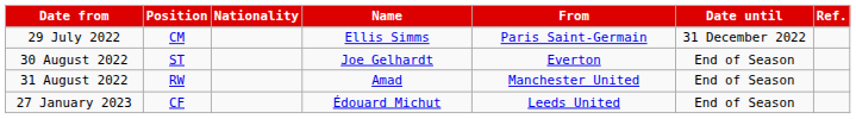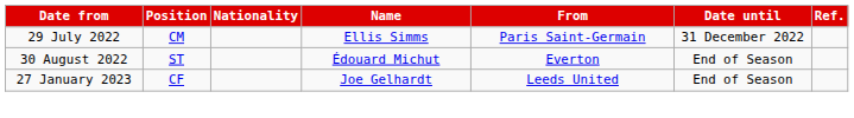 <table class="wikitable"  style="text-align:center; font-size:90%; ">
 <tr>
 <th style="color:#fff; background:#d00; width:120px;">Date from</th>
 <th style="color:#fff; background:#d00; width:50px;">Position</th>
 <th style="color:#fff; background:#d00; width:50px;">Nationality</th>
 <th style="color:#fff; background:#d00; width:150px;">Name</th>
 <th style="color:#fff; background:#d00; width:180px;">From</th>
 <th style="color:#fff; background:#d00; width:120px;">Date until</th>
 <th style="color:#fff; background:#d00; width:25px;">Ref.</th>
 </tr>
 <tr>
 <td>29 July 2022</td>
 <td><a href='#'>CM</a></td>
 <td></td>
 <td><a href='#'>Ellis Simms</a></td>
 <td> <a href='#'>Paris Saint-Germain</a></td>
 <td>31 December 2022</td>
 <td></td>
 </tr>
 <tr>
 <td>30 August 2022</td>
 <td><a href='#'>ST</a></td>
 <td></td>
-<td><a href='#'>Joe Gelhardt</a></td>
+<td><a href='#'>Édouard Michut</a></td>
 <td> <a href='#'>Everton</a></td>
-<td>End of Season</td>
-<td></td>
-</tr>
-<tr>
-<td>31 August 2022</td>
-<td><a href='#'>RW</a></td>
-<td></td>
-<td><a href='#'>Amad</a></td>
-<td> <a href='#'>Manchester United</a></td>
 <td>End of Season</td>
 <td></td>
 </tr>
 <tr>
 <td>27 January 2023</td>
 <td><a href='#'>CF</a></td>
 <td></td>
-<td><a href='#'>Édouard Michut</a></td>
+<td><a href='#'>Joe Gelhardt</a></td>
 <td> <a href='#'>Leeds United</a></td>
 <td>End of Season</td>
 <td></td>
 </tr>
 </table>
